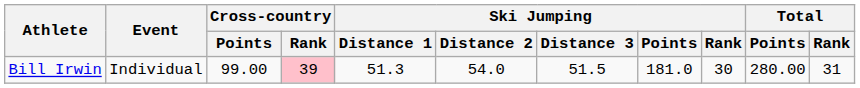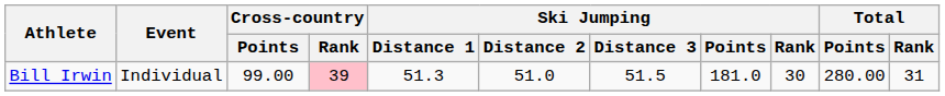 <table class="wikitable" style="font-size:90%">
 <tr>
 <th rowspan="2">Athlete</th>
 <th rowspan="2">Event</th>
 <th colspan="2">Cross-country</th>
 <th colspan="5">Ski Jumping</th>
 <th colspan="2">Total</th>
 </tr>
 <tr>
 <th>Points</th>
 <th>Rank</th>
 <th>Distance 1</th>
 <th>Distance 2</th>
 <th>Distance 3</th>
 <th>Points</th>
 <th>Rank</th>
 <th>Points</th>
 <th>Rank</th>
 </tr>
 <tr>
 <td><a href='#'>Bill Irwin</a></td>
 <td rowspan="4">Individual</td>
 <td align="center">99.00</td>
 <td align="center" style="background: pink;">39</td>
 <td align="center">51.3</td>
-<td align="center">54.0</td>
+<td align="center">51.0</td>
 <td align="center">51.5</td>
 <td align="center">181.0</td>
 <td align="center">30</td>
 <td align="center">280.00</td>
 <td align="center">31</td>
 </tr>
 </table>
